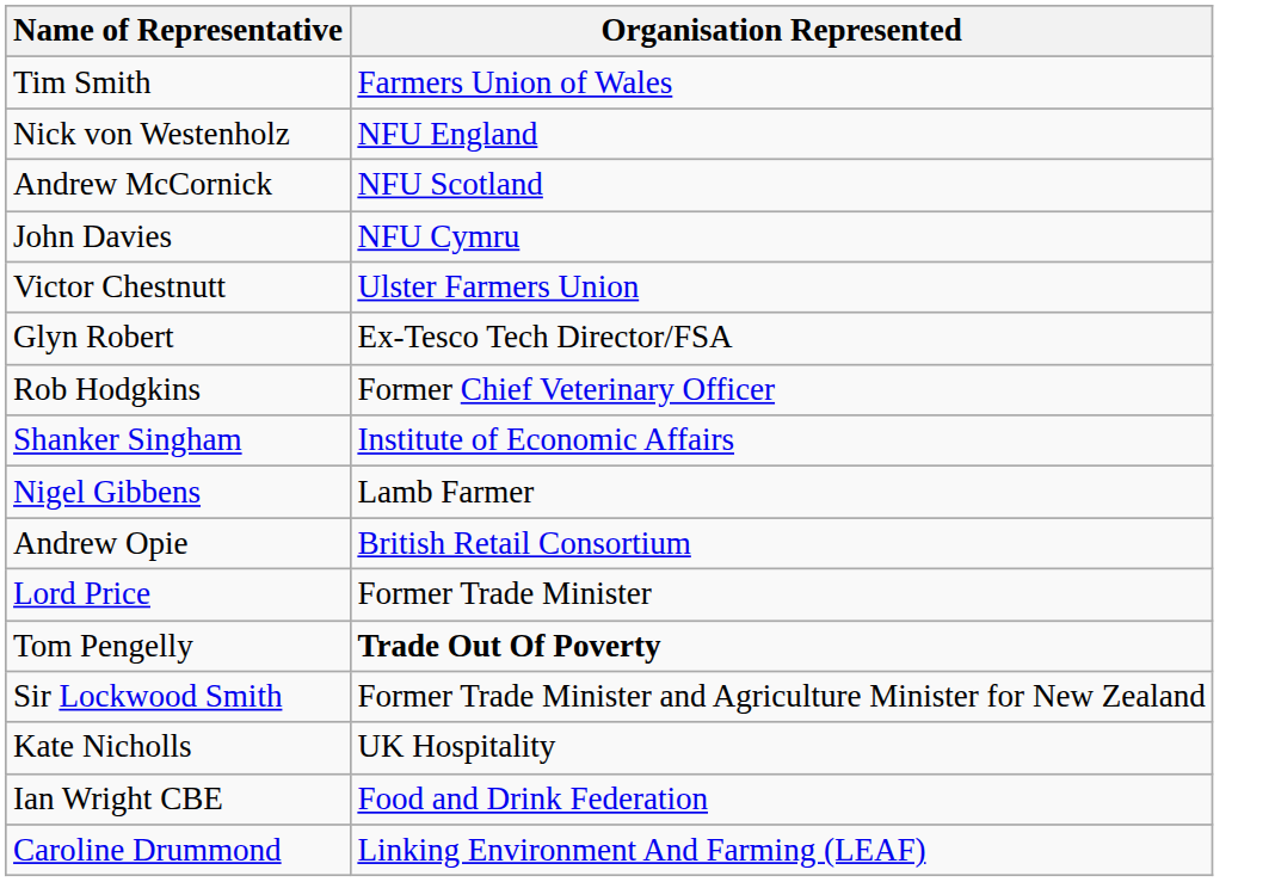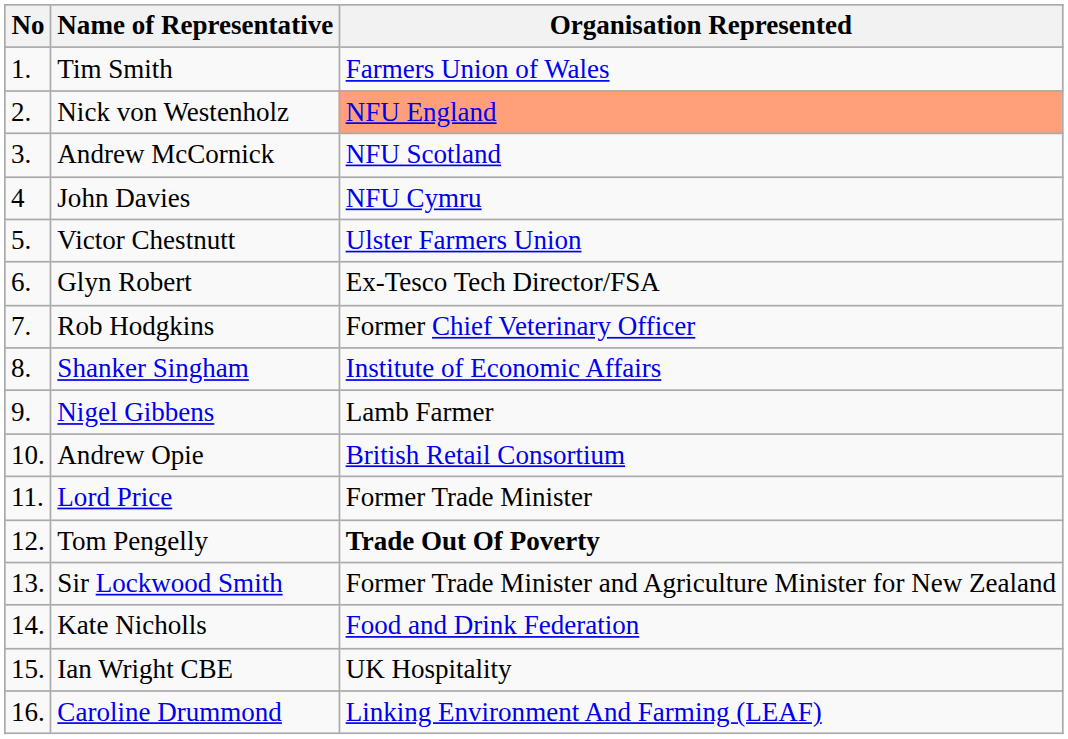 <table class="wikitable">
 <tr>
+<th>No</th>
 <th>Name of Representative</th>
 <th>Organisation Represented</th>
 </tr>
 <tr>
+<td>1.</td>
 <td>Tim Smith</td>
 <td><a href='#'>Farmers Union of Wales</a></td>
 </tr>
 <tr>
+<td>2.</td>
 <td>Nick von Westenholz</td>
-<td><a href='#'>NFU England</a></td>
+<td style="background: lightsalmon;"><a href='#'>NFU England</a></td>
 </tr>
 <tr>
+<td>3.</td>
 <td>Andrew McCornick</td>
 <td><a href='#'>NFU Scotland</a></td>
 </tr>
 <tr>
+<td>4</td>
 <td>John Davies</td>
 <td><a href='#'>NFU Cymru</a></td>
 </tr>
 <tr>
+<td>5.</td>
 <td>Victor Chestnutt</td>
 <td><a href='#'>Ulster Farmers Union</a></td>
 </tr>
 <tr>
+<td>6.</td>
 <td>Glyn Robert</td>
 <td>Ex-Tesco Tech Director/FSA</td>
 </tr>
 <tr>
+<td>7.</td>
 <td>Rob Hodgkins</td>
 <td>Former <a href='#'>Chief Veterinary Officer</a></td>
 </tr>
 <tr>
+<td>8.</td>
 <td><a href='#'>Shanker Singham</a></td>
 <td><a href='#'>Institute of Economic Affairs</a></td>
 </tr>
 <tr>
+<td>9.</td>
 <td><a href='#'>Nigel Gibbens</a></td>
 <td>Lamb Farmer</td>
 </tr>
 <tr>
+<td>10.</td>
 <td>Andrew Opie</td>
 <td><a href='#'>British Retail Consortium</a></td>
 </tr>
 <tr>
+<td>11.</td>
 <td><a href='#'>Lord Price</a></td>
 <td>Former Trade Minister</td>
 </tr>
 <tr>
+<td>12.</td>
 <td>Tom Pengelly</td>
 <td><strong>Trade Out Of Poverty</strong></td>
 </tr>
 <tr>
+<td>13.</td>
 <td>Sir <a href='#'>Lockwood Smith</a></td>
 <td>Former Trade Minister and Agriculture Minister for New Zealand</td>
 </tr>
 <tr>
+<td>14.</td>
 <td>Kate Nicholls</td>
+<td><a href='#'>Food and Drink Federation</a></td>
+</tr>
+<tr>
+<td>15.</td>
+<td>Ian Wright CBE</td>
 <td>UK Hospitality</td>
 </tr>
 <tr>
-<td>Ian Wright CBE</td>
-<td><a href='#'>Food and Drink Federation</a></td>
-</tr>
-<tr>
+<td>16.</td>
 <td><a href='#'>Caroline Drummond</a></td>
 <td><a href='#'>Linking Environment And Farming (LEAF)</a></td>
 </tr>
 </table>
